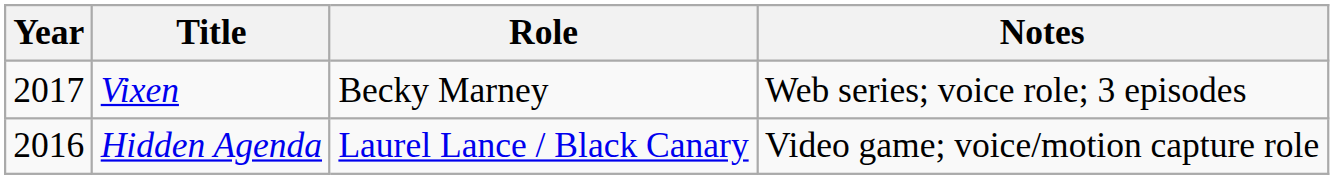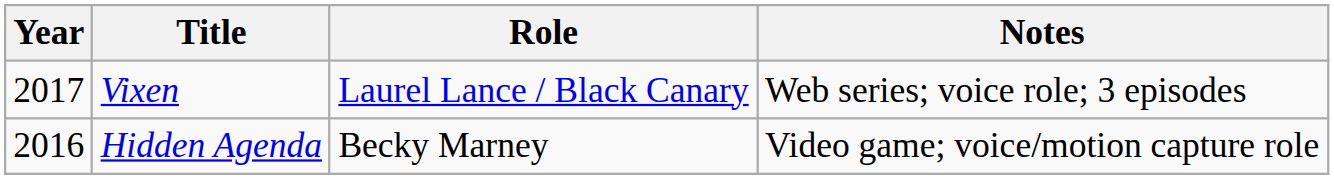 <table class="wikitable sortable">
 <tr>
 <th>Year</th>
 <th>Title</th>
 <th>Role</th>
 <th class="unsortable">Notes</th>
 </tr>
 <tr>
 <td>2017</td>
 <td><em><a href='#'>Vixen</a></em></td>
-<td>Becky Marney</td>
+<td><a href='#'>Laurel Lance / Black Canary</a></td>
 <td>Web series; voice role; 3 episodes</td>
 </tr>
 <tr>
 <td>2016</td>
 <td><em><a href='#'>Hidden Agenda</a></em></td>
-<td><a href='#'>Laurel Lance / Black Canary</a></td>
+<td>Becky Marney</td>
 <td>Video game; voice/motion capture role</td>
 </tr>
 </table>
